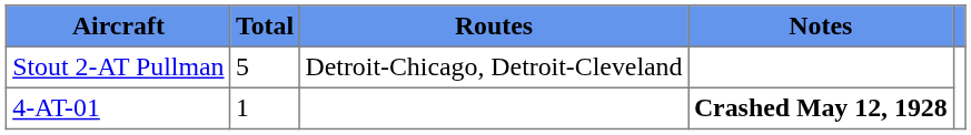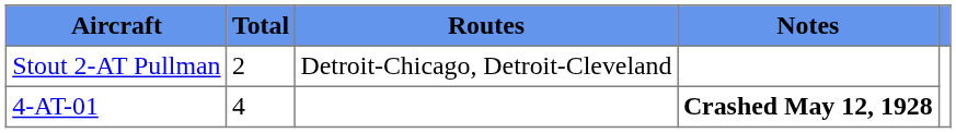 <table class="toccolours sortable" border="1" cellpadding="3" style="margin:1em auto; border-collapse:collapse">
 <tr bgcolor=#6495ED>
 <th>Aircraft</th>
 <th>Total</th>
 <th>Routes</th>
 <th>Notes</th>
 <th></th>
 </tr>
 <tr>
 <td><a href='#'>Stout 2-AT Pullman</a></td>
-<td>5</td>
+<td>2</td>
 <td>Detroit-Chicago, Detroit-Cleveland</td>
 <td></td>
 </tr>
 <tr>
 <td><a href='#'>4-AT-01</a></td>
-<td>1</td>
+<td>4</td>
 <td></td>
 <td><strong>Crashed May 12, 1928</strong></td>
 </tr>
 </table>
